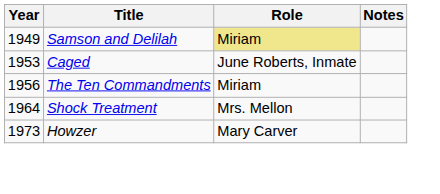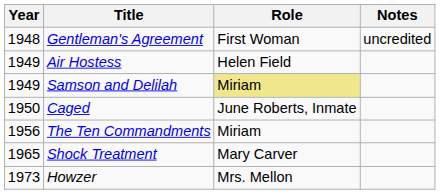 <table class="wikitable">
 <tr>
 <th>Year</th>
 <th>Title</th>
 <th>Role</th>
 <th>Notes</th>
 </tr>
 <tr>
+<td>1948</td>
+<td><em><a href='#'>Gentleman's Agreement</a></em></td>
+<td>First Woman</td>
+<td>uncredited</td>
+</tr>
+<tr>
+<td>1949</td>
+<td><em><a href='#'>Air Hostess</a></em></td>
+<td>Helen Field</td>
+<td></td>
+</tr>
+<tr>
 <td>1949</td>
 <td><em><a href='#'>Samson and Delilah</a></em></td>
 <td style="background: khaki;">Miriam</td>
 <td></td>
 </tr>
 <tr>
-<td>1953</td>
+<td>1950</td>
 <td><em><a href='#'>Caged</a></em></td>
 <td>June Roberts, Inmate</td>
 <td></td>
 </tr>
 <tr>
 <td>1956</td>
 <td><em><a href='#'>The Ten Commandments</a></em></td>
 <td>Miriam</td>
 <td></td>
 </tr>
 <tr>
-<td>1964</td>
+<td>1965</td>
 <td><em><a href='#'>Shock Treatment</a></em></td>
-<td>Mrs. Mellon</td>
+<td>Mary Carver</td>
 <td></td>
 </tr>
 <tr>
 <td>1973</td>
 <td><em>Howzer</em></td>
-<td>Mary Carver</td>
+<td>Mrs. Mellon</td>
 <td></td>
 </tr>
 </table>
